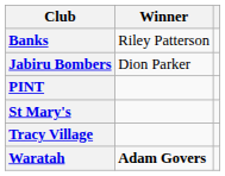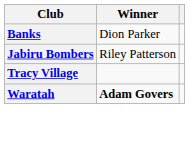 <table class="wikitable plainrowheaders">
 <tr>
 <th>Club</th>
 <th>Winner</th>
 <th></th>
 </tr>
 <tr>
 <th style="text-align:left"><a href='#'>Banks</a></th>
-<td>Riley Patterson</td>
+<td>Dion Parker</td>
 <td align="center"></td>
 </tr>
 <tr>
 <th style="text-align:left"><a href='#'>Jabiru Bombers</a></th>
-<td>Dion Parker</td>
-<td align="center"></td>
-</tr>
-<tr>
-<th style="text-align:left"><a href='#'>PINT</a></th>
-<td></td>
-<td align="center"></td>
-</tr>
-<tr>
-<th style="text-align:left"><a href='#'>St Mary's</a></th>
-<td></td>
+<td>Riley Patterson</td>
 <td align="center"></td>
 </tr>
 <tr>
 <th style="text-align:left"><a href='#'>Tracy Village</a></th>
 <td></td>
 <td align="center"></td>
 </tr>
 <tr>
 <th style="text-align:left"><a href='#'>Waratah</a></th>
 <td><strong>Adam Govers</strong></td>
 <td align="center"></td>
 </tr>
 </table>
